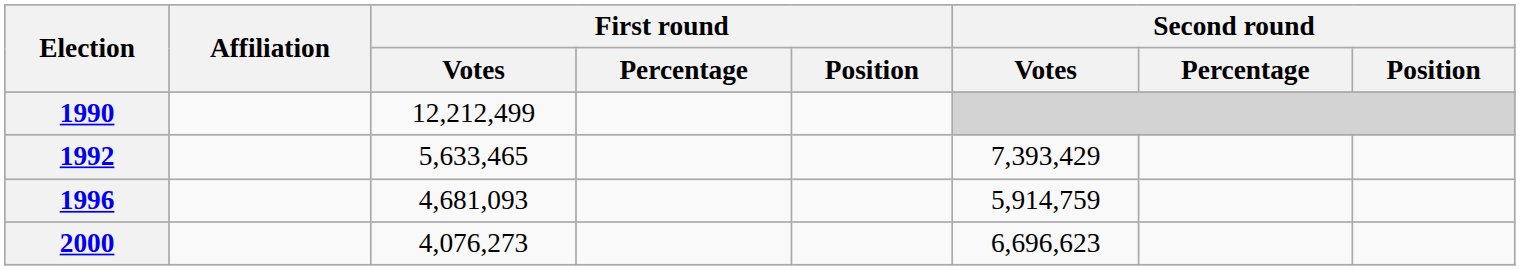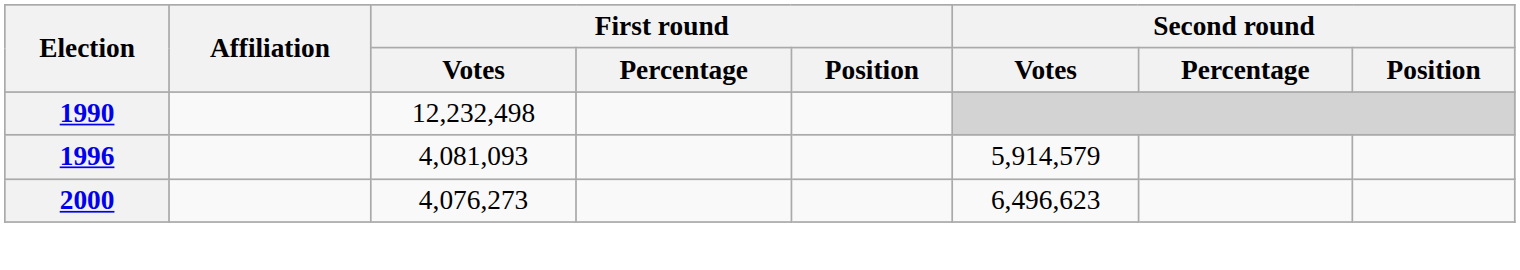 <table class=wikitable width=100%>
 <tr>
 <th rowspan=2>Election</th>
 <th rowspan=2>Affiliation</th>
 <th colspan=3>First round</th>
 <th colspan=3>Second round</th>
 </tr>
 <tr>
 <th>Votes</th>
 <th>Percentage</th>
 <th>Position</th>
 <th>Votes</th>
 <th>Percentage</th>
 <th>Position</th>
 </tr>
 <tr align=center>
 <th><a href='#'>1990</a></th>
 <td></td>
-<td>12,212,499</td>
+<td>12,232,498</td>
 <td></td>
 <td></td>
 <td bgcolor=lightgrey colspan=3></td>
 </tr>
 <tr align=center>
-<th><a href='#'>1992</a></th>
+<th><a href='#'>1996</a></th>
 <td></td>
-<td>5,633,465</td>
+<td>4,081,093</td>
 <td></td>
 <td></td>
-<td>7,393,429</td>
-<td></td>
-<td></td>
-</tr>
-<tr align=center>
-<th><a href='#'>1996</a></th>
-<td></td>
-<td>4,681,093</td>
-<td></td>
-<td></td>
-<td>5,914,759</td>
+<td>5,914,579</td>
 <td></td>
 <td></td>
 </tr>
 <tr align=center>
 <th><a href='#'>2000</a></th>
 <td></td>
 <td>4,076,273</td>
 <td></td>
 <td></td>
-<td>6,696,623</td>
+<td>6,496,623</td>
 <td></td>
 <td></td>
 </tr>
 </table>
